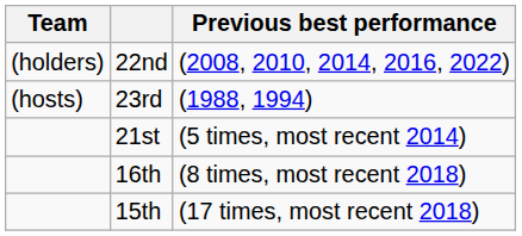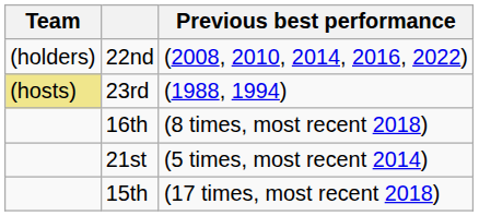 <table class="wikitable sortable" style="text-align: left;">
 <tr>
 <th>Team</th>
 <th data-sort-type="number"></th>
 <th>Previous best performance</th>
 </tr>
 <tr>
 <td> (holders)</td>
 <td>22nd</td>
 <td> (<a href='#'>2008</a>, <a href='#'>2010</a>, <a href='#'>2014</a>, <a href='#'>2016</a>, <a href='#'>2022</a>)</td>
 </tr>
 <tr>
-<td> (hosts)</td>
+<td style="background: khaki;"> (hosts)</td>
 <td>23rd</td>
 <td> (<a href='#'>1988</a>, <a href='#'>1994</a>)</td>
+</tr>
+<tr>
+<td></td>
+<td>16th</td>
+<td> (8 times, most recent <a href='#'>2018</a>)</td>
 </tr>
 <tr>
 <td></td>
 <td>21st</td>
 <td> (5 times, most recent <a href='#'>2014</a>)</td>
 </tr>
 <tr>
 <td></td>
-<td>16th</td>
-<td> (8 times, most recent <a href='#'>2018</a>)</td>
-</tr>
-<tr>
-<td></td>
 <td>15th</td>
 <td> (17 times, most recent <a href='#'>2018</a>)</td>
 </tr>
 </table>
